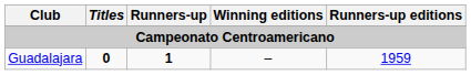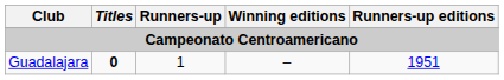 <table class="wikitable" style="text-align: center;">
 <tr>
 <th>Club</th>
 <th><em>Titles</em></th>
 <th>Runners-up</th>
 <th>Winning editions</th>
 <th>Runners-up editions</th>
 </tr>
 <tr>
 </tr>
 <tr bgcolor=#cccccc align=center>
 <td colspan=5><strong>Campeonato Centroamericano</strong></td>
 </tr>
 <tr>
 <td><a href='#'>Guadalajara</a></td>
 <td><strong>0</strong></td>
-<td><strong>1</strong></td>
+<td>1</td>
 <td>–</td>
-<td><a href='#'>1959</a></td>
+<td><a href='#'>1951</a></td>
 </tr>
 </table>
